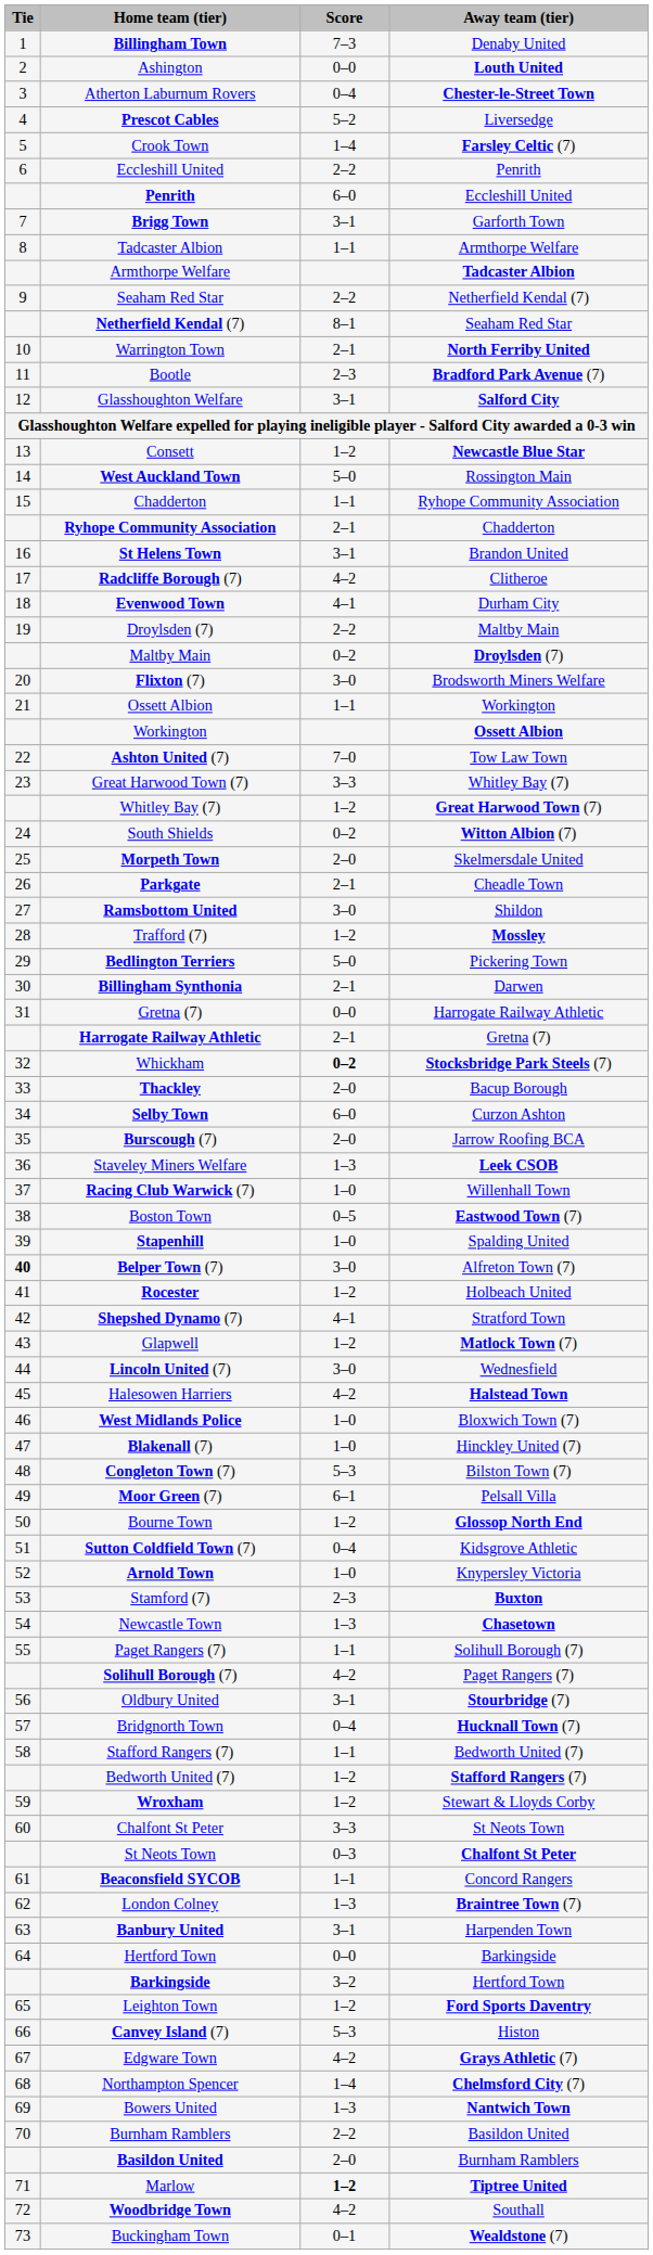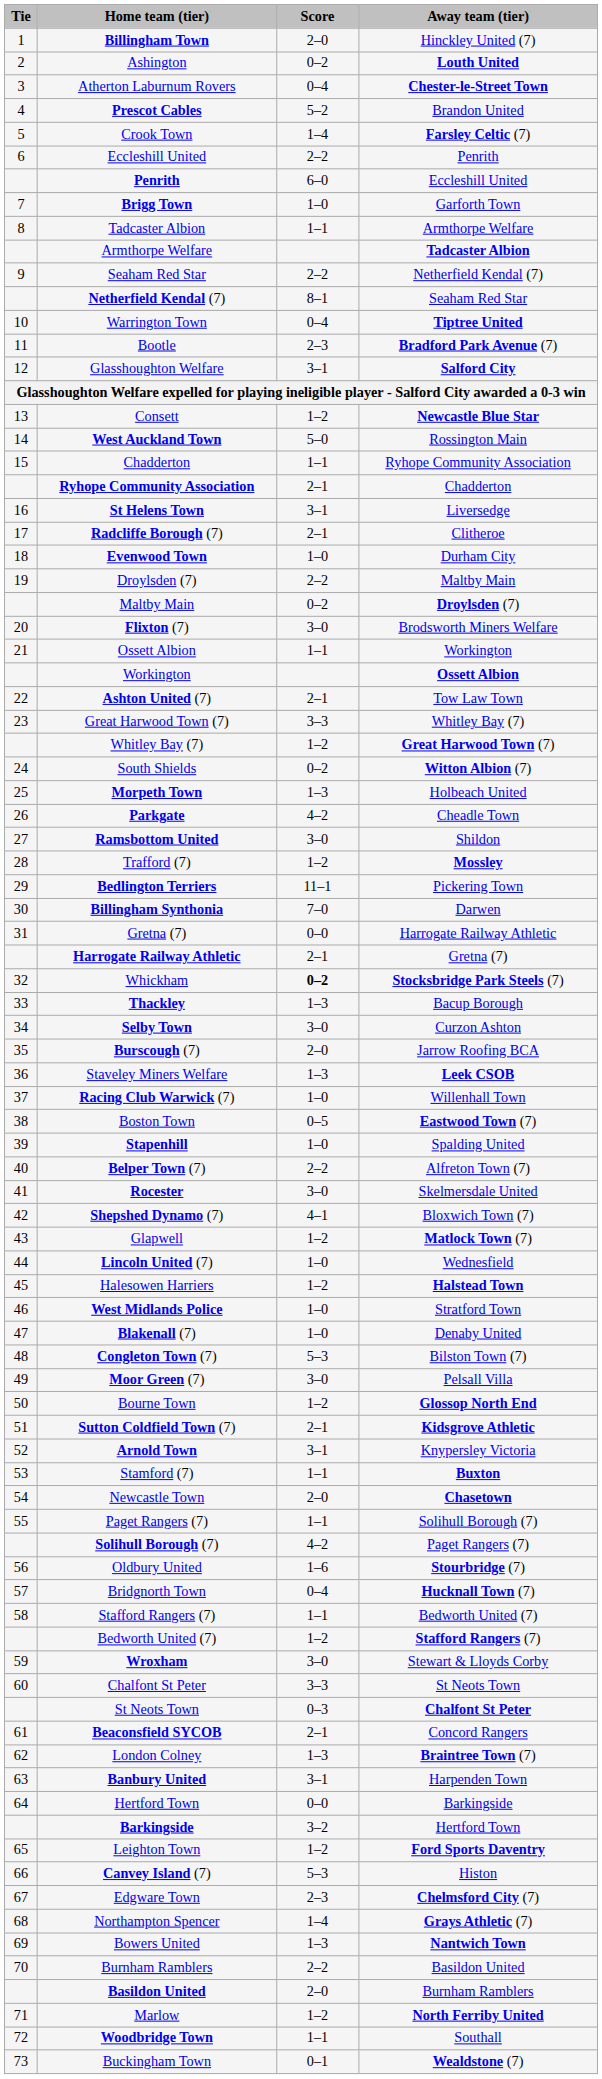 <table class="wikitable" style="width: 600px; background:WhiteSmoke; text-align:center; font-size:90%">
 <tr>
 <td scope="col" style="width:  5.00%; background:silver;"><strong>Tie</strong></td>
 <td scope="col" style="width: 36.25%; background:silver;"><strong>Home team (tier)</strong></td>
 <td scope="col" style="width: 12.50%; background:silver;"><strong>Score</strong></td>
 <td scope="col" style="width: 36.25%; background:silver;"><strong>Away team (tier)</strong></td>
 </tr>
 <tr>
 <td>1</td>
 <td><strong><a href='#'>Billingham Town</a></strong></td>
-<td>7–3</td>
-<td><a href='#'>Denaby United</a></td>
+<td>2–0</td>
+<td><a href='#'>Hinckley United</a> (7)</td>
 </tr>
 <tr>
 <td>2</td>
 <td><a href='#'>Ashington</a></td>
-<td>0–0</td>
+<td>0–2</td>
 <td><strong><a href='#'>Louth United</a></strong></td>
 </tr>
 <tr>
 <td>3</td>
 <td><a href='#'>Atherton Laburnum Rovers</a></td>
 <td>0–4</td>
 <td><strong><a href='#'>Chester-le-Street Town</a></strong></td>
 </tr>
 <tr>
 <td>4</td>
 <td><strong><a href='#'>Prescot Cables</a></strong></td>
 <td>5–2</td>
-<td><a href='#'>Liversedge</a></td>
+<td><a href='#'>Brandon United</a></td>
 </tr>
 <tr>
 <td>5</td>
 <td><a href='#'>Crook Town</a></td>
 <td>1–4</td>
 <td><strong><a href='#'>Farsley Celtic</a></strong> (7)</td>
 </tr>
 <tr>
 <td>6</td>
 <td><a href='#'>Eccleshill United</a></td>
 <td>2–2</td>
 <td><a href='#'>Penrith</a></td>
 </tr>
 <tr>
 <td><em></em></td>
 <td><strong><a href='#'>Penrith</a></strong></td>
 <td>6–0</td>
 <td><a href='#'>Eccleshill United</a></td>
 </tr>
 <tr>
 <td>7</td>
 <td><strong><a href='#'>Brigg Town</a></strong></td>
-<td>3–1</td>
+<td>1–0</td>
 <td><a href='#'>Garforth Town</a></td>
 </tr>
 <tr>
 <td>8</td>
 <td><a href='#'>Tadcaster Albion</a></td>
 <td>1–1</td>
 <td><a href='#'>Armthorpe Welfare</a></td>
 </tr>
 <tr>
 <td><em></em></td>
 <td><a href='#'>Armthorpe Welfare</a></td>
 <td></td>
 <td><strong><a href='#'>Tadcaster Albion</a></strong></td>
 </tr>
 <tr>
 <td>9</td>
 <td><a href='#'>Seaham Red Star</a></td>
 <td>2–2</td>
 <td><a href='#'>Netherfield Kendal</a> (7)</td>
 </tr>
 <tr>
 <td><em></em></td>
 <td><strong><a href='#'>Netherfield Kendal</a></strong> (7)</td>
 <td>8–1</td>
 <td><a href='#'>Seaham Red Star</a></td>
 </tr>
 <tr>
 <td>10</td>
 <td><a href='#'>Warrington Town</a></td>
-<td>2–1</td>
-<td><strong><a href='#'>North Ferriby United</a></strong></td>
+<td>0–4</td>
+<td><strong><a href='#'>Tiptree United</a></strong></td>
 </tr>
 <tr>
 <td>11</td>
 <td><a href='#'>Bootle</a></td>
 <td>2–3</td>
 <td><strong><a href='#'>Bradford Park Avenue</a></strong> (7)</td>
 </tr>
 <tr>
 <td>12</td>
 <td><a href='#'>Glasshoughton Welfare</a></td>
 <td>3–1</td>
 <td><strong><a href='#'>Salford City</a></strong></td>
 </tr>
 <tr>
 <th colspan="5">Glasshoughton Welfare expelled for playing ineligible player - Salford City awarded a 0-3 win</th>
 </tr>
 <tr>
 <td>13</td>
 <td><a href='#'>Consett</a></td>
 <td>1–2</td>
 <td><strong><a href='#'>Newcastle Blue Star</a></strong></td>
 </tr>
 <tr>
 <td>14</td>
 <td><strong><a href='#'>West Auckland Town</a></strong></td>
 <td>5–0</td>
 <td><a href='#'>Rossington Main</a></td>
 </tr>
 <tr>
 <td>15</td>
 <td><a href='#'>Chadderton</a></td>
 <td>1–1</td>
 <td><a href='#'>Ryhope Community Association</a></td>
 </tr>
 <tr>
 <td><em></em></td>
 <td><strong><a href='#'>Ryhope Community Association</a></strong></td>
 <td>2–1</td>
 <td><a href='#'>Chadderton</a></td>
 </tr>
 <tr>
 <td>16</td>
 <td><strong><a href='#'>St Helens Town</a></strong></td>
 <td>3–1</td>
-<td><a href='#'>Brandon United</a></td>
+<td><a href='#'>Liversedge</a></td>
 </tr>
 <tr>
 <td>17</td>
 <td><strong><a href='#'>Radcliffe Borough</a></strong> (7)</td>
-<td>4–2</td>
+<td>2–1</td>
 <td><a href='#'>Clitheroe</a></td>
 </tr>
 <tr>
 <td>18</td>
 <td><strong><a href='#'>Evenwood Town</a></strong></td>
-<td>4–1</td>
+<td>1–0</td>
 <td><a href='#'>Durham City</a></td>
 </tr>
 <tr>
 <td>19</td>
 <td><a href='#'>Droylsden</a> (7)</td>
 <td>2–2</td>
 <td><a href='#'>Maltby Main</a></td>
 </tr>
 <tr>
 <td><em></em></td>
 <td><a href='#'>Maltby Main</a></td>
 <td>0–2</td>
 <td><strong><a href='#'>Droylsden</a></strong> (7)</td>
 </tr>
 <tr>
 <td>20</td>
 <td><strong><a href='#'>Flixton</a></strong> (7)</td>
 <td>3–0</td>
 <td><a href='#'>Brodsworth Miners Welfare</a></td>
 </tr>
 <tr>
 <td>21</td>
 <td><a href='#'>Ossett Albion</a></td>
 <td>1–1</td>
 <td><a href='#'>Workington</a></td>
 </tr>
 <tr>
 <td><em></em></td>
 <td><a href='#'>Workington</a></td>
 <td></td>
 <td><strong><a href='#'>Ossett Albion</a></strong></td>
 </tr>
 <tr>
 <td>22</td>
 <td><strong><a href='#'>Ashton United</a></strong> (7)</td>
-<td>7–0</td>
+<td>2–1</td>
 <td><a href='#'>Tow Law Town</a></td>
 </tr>
 <tr>
 <td>23</td>
 <td><a href='#'>Great Harwood Town</a> (7)</td>
 <td>3–3</td>
 <td><a href='#'>Whitley Bay</a> (7)</td>
 </tr>
 <tr>
 <td><em></em></td>
 <td><a href='#'>Whitley Bay</a> (7)</td>
 <td>1–2</td>
 <td><strong><a href='#'>Great Harwood Town</a></strong> (7)</td>
 </tr>
 <tr>
 <td>24</td>
 <td><a href='#'>South Shields</a></td>
 <td>0–2</td>
 <td><strong><a href='#'>Witton Albion</a></strong> (7)</td>
 </tr>
 <tr>
 <td>25</td>
 <td><strong><a href='#'>Morpeth Town</a></strong></td>
-<td>2–0</td>
-<td><a href='#'>Skelmersdale United</a></td>
+<td>1–3</td>
+<td><a href='#'>Holbeach United</a></td>
 </tr>
 <tr>
 <td>26</td>
 <td><strong><a href='#'>Parkgate</a></strong></td>
-<td>2–1</td>
+<td>4–2</td>
 <td><a href='#'>Cheadle Town</a></td>
 </tr>
 <tr>
 <td>27</td>
 <td><strong><a href='#'>Ramsbottom United</a></strong></td>
 <td>3–0</td>
 <td><a href='#'>Shildon</a></td>
 </tr>
 <tr>
 <td>28</td>
 <td><a href='#'>Trafford</a> (7)</td>
 <td>1–2</td>
 <td><strong><a href='#'>Mossley</a></strong></td>
 </tr>
 <tr>
 <td>29</td>
 <td><strong><a href='#'>Bedlington Terriers</a></strong></td>
-<td>5–0</td>
+<td>11–1</td>
 <td><a href='#'>Pickering Town</a></td>
 </tr>
 <tr>
 <td>30</td>
 <td><strong><a href='#'>Billingham Synthonia</a></strong></td>
-<td>2–1</td>
+<td>7–0</td>
 <td><a href='#'>Darwen</a></td>
 </tr>
 <tr>
 <td>31</td>
 <td><a href='#'>Gretna</a> (7)</td>
 <td>0–0</td>
 <td><a href='#'>Harrogate Railway Athletic</a></td>
 </tr>
 <tr>
 <td><em></em></td>
 <td><strong><a href='#'>Harrogate Railway Athletic</a></strong></td>
 <td>2–1</td>
 <td><a href='#'>Gretna</a> (7)</td>
 </tr>
 <tr>
 <td>32</td>
 <td><a href='#'>Whickham</a></td>
 <td><strong>0–2</strong></td>
 <td><strong><a href='#'>Stocksbridge Park Steels</a></strong> (7)</td>
 </tr>
 <tr>
 <td>33</td>
 <td><strong><a href='#'>Thackley</a></strong></td>
-<td>2–0</td>
+<td>1–3</td>
 <td><a href='#'>Bacup Borough</a></td>
 </tr>
 <tr>
 <td>34</td>
 <td><strong><a href='#'>Selby Town</a></strong></td>
-<td>6–0</td>
+<td>3–0</td>
 <td><a href='#'>Curzon Ashton</a></td>
 </tr>
 <tr>
 <td>35</td>
 <td><strong><a href='#'>Burscough</a></strong> (7)</td>
 <td>2–0</td>
 <td><a href='#'>Jarrow Roofing BCA</a></td>
 </tr>
 <tr>
 <td>36</td>
 <td><a href='#'>Staveley Miners Welfare</a></td>
 <td>1–3</td>
 <td><strong><a href='#'>Leek CSOB</a></strong></td>
 </tr>
 <tr>
 <td>37</td>
 <td><strong><a href='#'>Racing Club Warwick</a></strong> (7)</td>
 <td>1–0</td>
 <td><a href='#'>Willenhall Town</a></td>
 </tr>
 <tr>
 <td>38</td>
 <td><a href='#'>Boston Town</a></td>
 <td>0–5</td>
 <td><strong><a href='#'>Eastwood Town</a></strong> (7)</td>
 </tr>
 <tr>
 <td>39</td>
 <td><strong><a href='#'>Stapenhill</a></strong></td>
 <td>1–0</td>
 <td><a href='#'>Spalding United</a></td>
 </tr>
 <tr>
-<td><strong>40</strong></td>
+<td>40</td>
 <td><strong><a href='#'>Belper Town</a></strong> (7)</td>
-<td>3–0</td>
+<td>2–2</td>
 <td><a href='#'>Alfreton Town</a> (7)</td>
 </tr>
 <tr>
 <td>41</td>
 <td><strong><a href='#'>Rocester</a></strong></td>
-<td>1–2</td>
-<td><a href='#'>Holbeach United</a></td>
+<td>3–0</td>
+<td><a href='#'>Skelmersdale United</a></td>
 </tr>
 <tr>
 <td>42</td>
 <td><strong><a href='#'>Shepshed Dynamo</a></strong> (7)</td>
 <td>4–1</td>
-<td><a href='#'>Stratford Town</a></td>
+<td><a href='#'>Bloxwich Town</a> (7)</td>
 </tr>
 <tr>
 <td>43</td>
 <td><a href='#'>Glapwell</a></td>
 <td>1–2</td>
 <td><strong><a href='#'>Matlock Town</a></strong> (7)</td>
 </tr>
 <tr>
 <td>44</td>
 <td><strong><a href='#'>Lincoln United</a></strong> (7)</td>
-<td>3–0</td>
+<td>1–0</td>
 <td><a href='#'>Wednesfield</a></td>
 </tr>
 <tr>
 <td>45</td>
 <td><a href='#'>Halesowen Harriers</a></td>
-<td>4–2</td>
+<td>1–2</td>
 <td><strong><a href='#'>Halstead Town</a></strong></td>
 </tr>
 <tr>
 <td>46</td>
 <td><strong><a href='#'>West Midlands Police</a></strong></td>
 <td>1–0</td>
-<td><a href='#'>Bloxwich Town</a> (7)</td>
+<td><a href='#'>Stratford Town</a></td>
 </tr>
 <tr>
 <td>47</td>
 <td><strong><a href='#'>Blakenall</a></strong> (7)</td>
 <td>1–0</td>
-<td><a href='#'>Hinckley United</a> (7)</td>
+<td><a href='#'>Denaby United</a></td>
 </tr>
 <tr>
 <td>48</td>
 <td><strong><a href='#'>Congleton Town</a></strong> (7)</td>
 <td>5–3</td>
 <td><a href='#'>Bilston Town</a> (7)</td>
 </tr>
 <tr>
 <td>49</td>
 <td><strong><a href='#'>Moor Green</a></strong> (7)</td>
-<td>6–1</td>
+<td>3–0</td>
 <td><a href='#'>Pelsall Villa</a></td>
 </tr>
 <tr>
 <td>50</td>
 <td><a href='#'>Bourne Town</a></td>
 <td>1–2</td>
 <td><strong><a href='#'>Glossop North End</a></strong></td>
 </tr>
 <tr>
 <td>51</td>
 <td><strong><a href='#'>Sutton Coldfield Town</a></strong> (7)</td>
-<td>0–4</td>
-<td><a href='#'>Kidsgrove Athletic</a></td>
+<td>2–1</td>
+<td><strong><a href='#'>Kidsgrove Athletic</a></strong></td>
 </tr>
 <tr>
 <td>52</td>
 <td><strong><a href='#'>Arnold Town</a></strong></td>
-<td>1–0</td>
+<td>3–1</td>
 <td><a href='#'>Knypersley Victoria</a></td>
 </tr>
 <tr>
 <td>53</td>
 <td><a href='#'>Stamford</a> (7)</td>
-<td>2–3</td>
+<td>1–1</td>
 <td><strong><a href='#'>Buxton</a></strong></td>
 </tr>
 <tr>
 <td>54</td>
 <td><a href='#'>Newcastle Town</a></td>
-<td>1–3</td>
+<td>2–0</td>
 <td><strong><a href='#'>Chasetown</a></strong></td>
 </tr>
 <tr>
 <td>55</td>
 <td><a href='#'>Paget Rangers</a> (7)</td>
 <td>1–1</td>
 <td><a href='#'>Solihull Borough</a> (7)</td>
 </tr>
 <tr>
 <td><em></em></td>
 <td><strong><a href='#'>Solihull Borough</a></strong> (7)</td>
 <td>4–2</td>
 <td><a href='#'>Paget Rangers</a> (7)</td>
 </tr>
 <tr>
 <td>56</td>
 <td><a href='#'>Oldbury United</a></td>
-<td>3–1</td>
+<td>1–6</td>
 <td><strong><a href='#'>Stourbridge</a></strong> (7)</td>
 </tr>
 <tr>
 <td>57</td>
 <td><a href='#'>Bridgnorth Town</a></td>
 <td>0–4</td>
 <td><strong><a href='#'>Hucknall Town</a></strong> (7)</td>
 </tr>
 <tr>
 <td>58</td>
 <td><a href='#'>Stafford Rangers</a> (7)</td>
 <td>1–1</td>
 <td><a href='#'>Bedworth United</a> (7)</td>
 </tr>
 <tr>
 <td><em></em></td>
 <td><a href='#'>Bedworth United</a> (7)</td>
 <td>1–2</td>
 <td><strong><a href='#'>Stafford Rangers</a></strong> (7)</td>
 </tr>
 <tr>
 <td>59</td>
 <td><strong><a href='#'>Wroxham</a></strong></td>
-<td>1–2</td>
+<td>3–0</td>
 <td><a href='#'>Stewart & Lloyds Corby</a></td>
 </tr>
 <tr>
 <td>60</td>
 <td><a href='#'>Chalfont St Peter</a></td>
 <td>3–3</td>
 <td><a href='#'>St Neots Town</a></td>
 </tr>
 <tr>
 <td><em></em></td>
 <td><a href='#'>St Neots Town</a></td>
 <td>0–3</td>
 <td><strong><a href='#'>Chalfont St Peter</a></strong></td>
 </tr>
 <tr>
 <td>61</td>
 <td><strong><a href='#'>Beaconsfield SYCOB</a></strong></td>
-<td>1–1</td>
+<td>2–1</td>
 <td><a href='#'>Concord Rangers</a></td>
 </tr>
 <tr>
 <td>62</td>
 <td><a href='#'>London Colney</a></td>
 <td>1–3</td>
 <td><strong><a href='#'>Braintree Town</a></strong> (7)</td>
 </tr>
 <tr>
 <td>63</td>
 <td><strong><a href='#'>Banbury United</a></strong></td>
 <td>3–1</td>
 <td><a href='#'>Harpenden Town</a></td>
 </tr>
 <tr>
 <td>64</td>
 <td><a href='#'>Hertford Town</a></td>
 <td>0–0</td>
 <td><a href='#'>Barkingside</a></td>
 </tr>
 <tr>
 <td><em></em></td>
 <td><strong><a href='#'>Barkingside</a></strong></td>
 <td>3–2</td>
 <td><a href='#'>Hertford Town</a></td>
 </tr>
 <tr>
 <td>65</td>
 <td><a href='#'>Leighton Town</a></td>
 <td>1–2</td>
 <td><strong><a href='#'>Ford Sports Daventry</a></strong></td>
 </tr>
 <tr>
 <td>66</td>
 <td><strong><a href='#'>Canvey Island</a></strong> (7)</td>
 <td>5–3</td>
 <td><a href='#'>Histon</a></td>
 </tr>
 <tr>
 <td>67</td>
 <td><a href='#'>Edgware Town</a></td>
-<td>4–2</td>
-<td><strong><a href='#'>Grays Athletic</a></strong> (7)</td>
+<td>2–3</td>
+<td><strong><a href='#'>Chelmsford City</a></strong> (7)</td>
 </tr>
 <tr>
 <td>68</td>
 <td><a href='#'>Northampton Spencer</a></td>
 <td>1–4</td>
-<td><strong><a href='#'>Chelmsford City</a></strong> (7)</td>
+<td><strong><a href='#'>Grays Athletic</a></strong> (7)</td>
 </tr>
 <tr>
 <td>69</td>
 <td><a href='#'>Bowers United</a></td>
 <td>1–3</td>
 <td><strong><a href='#'>Nantwich Town</a></strong></td>
 </tr>
 <tr>
 <td>70</td>
 <td><a href='#'>Burnham Ramblers</a></td>
 <td>2–2</td>
 <td><a href='#'>Basildon United</a></td>
 </tr>
 <tr>
 <td><em></em></td>
 <td><strong><a href='#'>Basildon United</a></strong></td>
 <td>2–0</td>
 <td><a href='#'>Burnham Ramblers</a></td>
 </tr>
 <tr>
 <td>71</td>
 <td><a href='#'>Marlow</a></td>
-<td><strong>1–2</strong></td>
-<td><strong><a href='#'>Tiptree United</a></strong></td>
+<td>1–2</td>
+<td><strong><a href='#'>North Ferriby United</a></strong></td>
 </tr>
 <tr>
 <td>72</td>
 <td><strong><a href='#'>Woodbridge Town</a></strong></td>
-<td>4–2</td>
+<td>1–1</td>
 <td><a href='#'>Southall</a></td>
 </tr>
 <tr>
 <td>73</td>
 <td><a href='#'>Buckingham Town</a></td>
 <td>0–1</td>
 <td><strong><a href='#'>Wealdstone</a></strong> (7)</td>
 </tr>
 </table>
